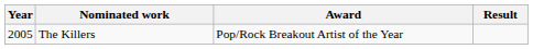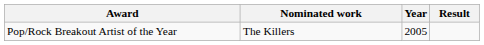 <table class="wikitable">
 <tr>
+<th width="325">Award</th>
+<th width="220">Nominated work</th>
 <th>Year</th>
-<th width="220">Nominated work</th>
-<th width="325">Award</th>
 <th width="62">Result</th>
 </tr>
 <tr>
+<td>Pop/Rock Breakout Artist of the Year</td>
+<td>The Killers</td>
 <td>2005</td>
-<td>The Killers</td>
-<td>Pop/Rock Breakout Artist of the Year</td>
 <td></td>
 </tr>
 </table>
